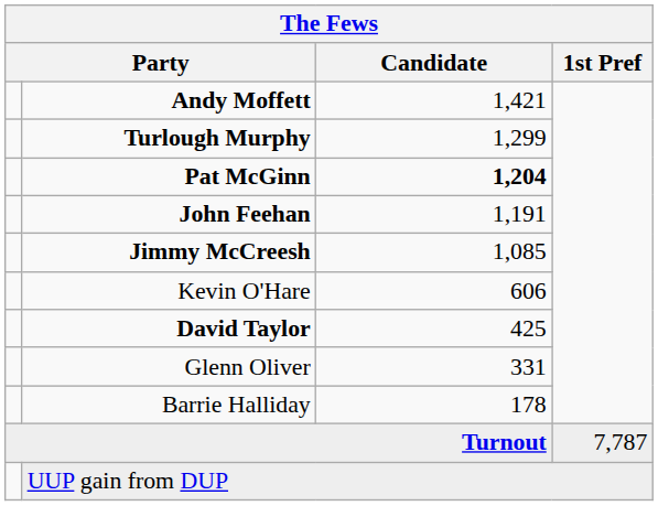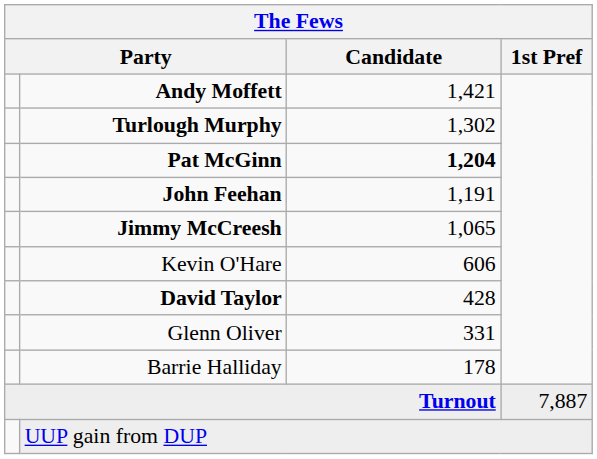 <table class="wikitable">
 <tr>
 <th colspan="4" align="center"><a href='#'>The Fews</a></th>
 </tr>
 <tr>
 <th colspan="2" align="center" width=200>Party</th>
 <th width=150>Candidate</th>
 <th width=60>1st Pref</th>
 </tr>
 <tr>
 <td></td>
 <td align="right"><strong>Andy Moffett</strong></td>
 <td align="right">1,421</td>
 </tr>
 <tr>
 <td></td>
 <td align="right"><strong>Turlough Murphy</strong></td>
-<td align="right">1,299</td>
+<td align="right">1,302</td>
 </tr>
 <tr>
 <td></td>
 <td align="right"><strong>Pat McGinn</strong></td>
 <td align="right"><strong>1,204</strong></td>
 </tr>
 <tr>
 <td></td>
 <td align="right"><strong>John Feehan</strong></td>
 <td align="right">1,191</td>
 </tr>
 <tr>
 <td></td>
 <td align="right"><strong>Jimmy McCreesh</strong></td>
-<td align="right">1,085</td>
+<td align="right">1,065</td>
 </tr>
 <tr>
 <td></td>
 <td align="right">Kevin O'Hare</td>
 <td align="right">606</td>
 </tr>
 <tr>
 <td></td>
 <td align="right"><strong>David Taylor</strong></td>
-<td align="right">425</td>
+<td align="right">428</td>
 </tr>
 <tr>
 <td></td>
 <td align="right">Glenn Oliver</td>
 <td align="right">331</td>
 </tr>
 <tr>
 <td></td>
 <td align="right">Barrie Halliday</td>
 <td align="right">178</td>
 </tr>
 <tr bgcolor="EEEEEE">
 <td colspan=3 align="right"><strong><a href='#'>Turnout</a></strong></td>
-<td align="right">7,787</td>
+<td align="right">7,887</td>
 </tr>
 <tr>
 <td bgcolor=></td>
 <td colspan=3 bgcolor="EEEEEE"><a href='#'>UUP</a> gain from <a href='#'>DUP</a></td>
 </tr>
 </table>
